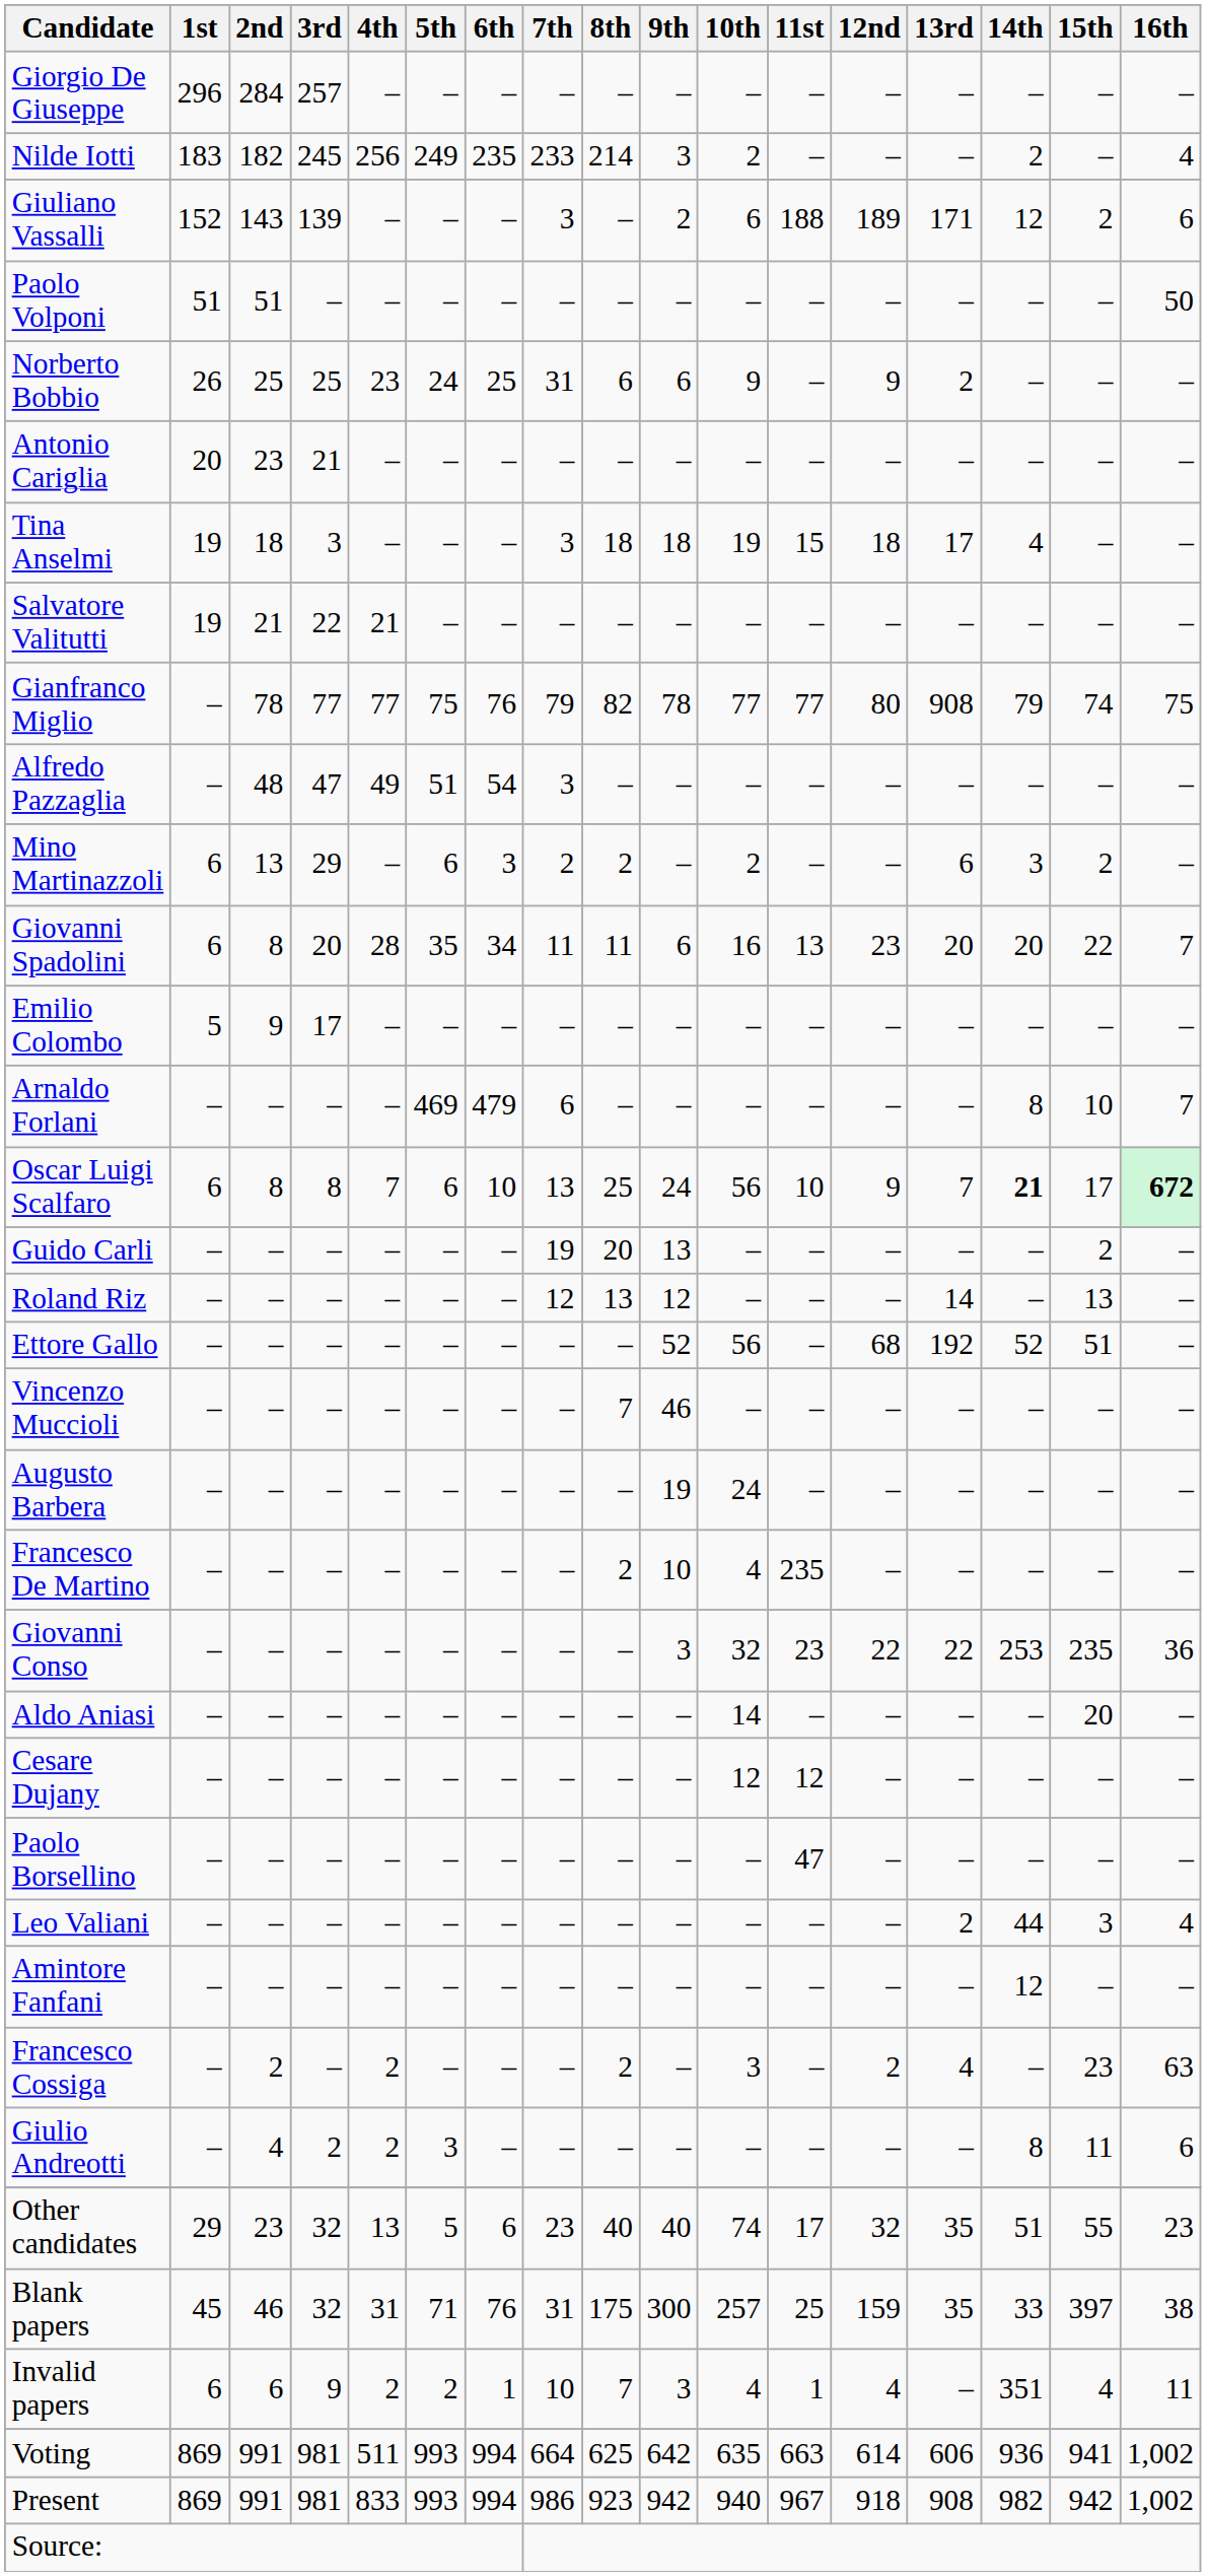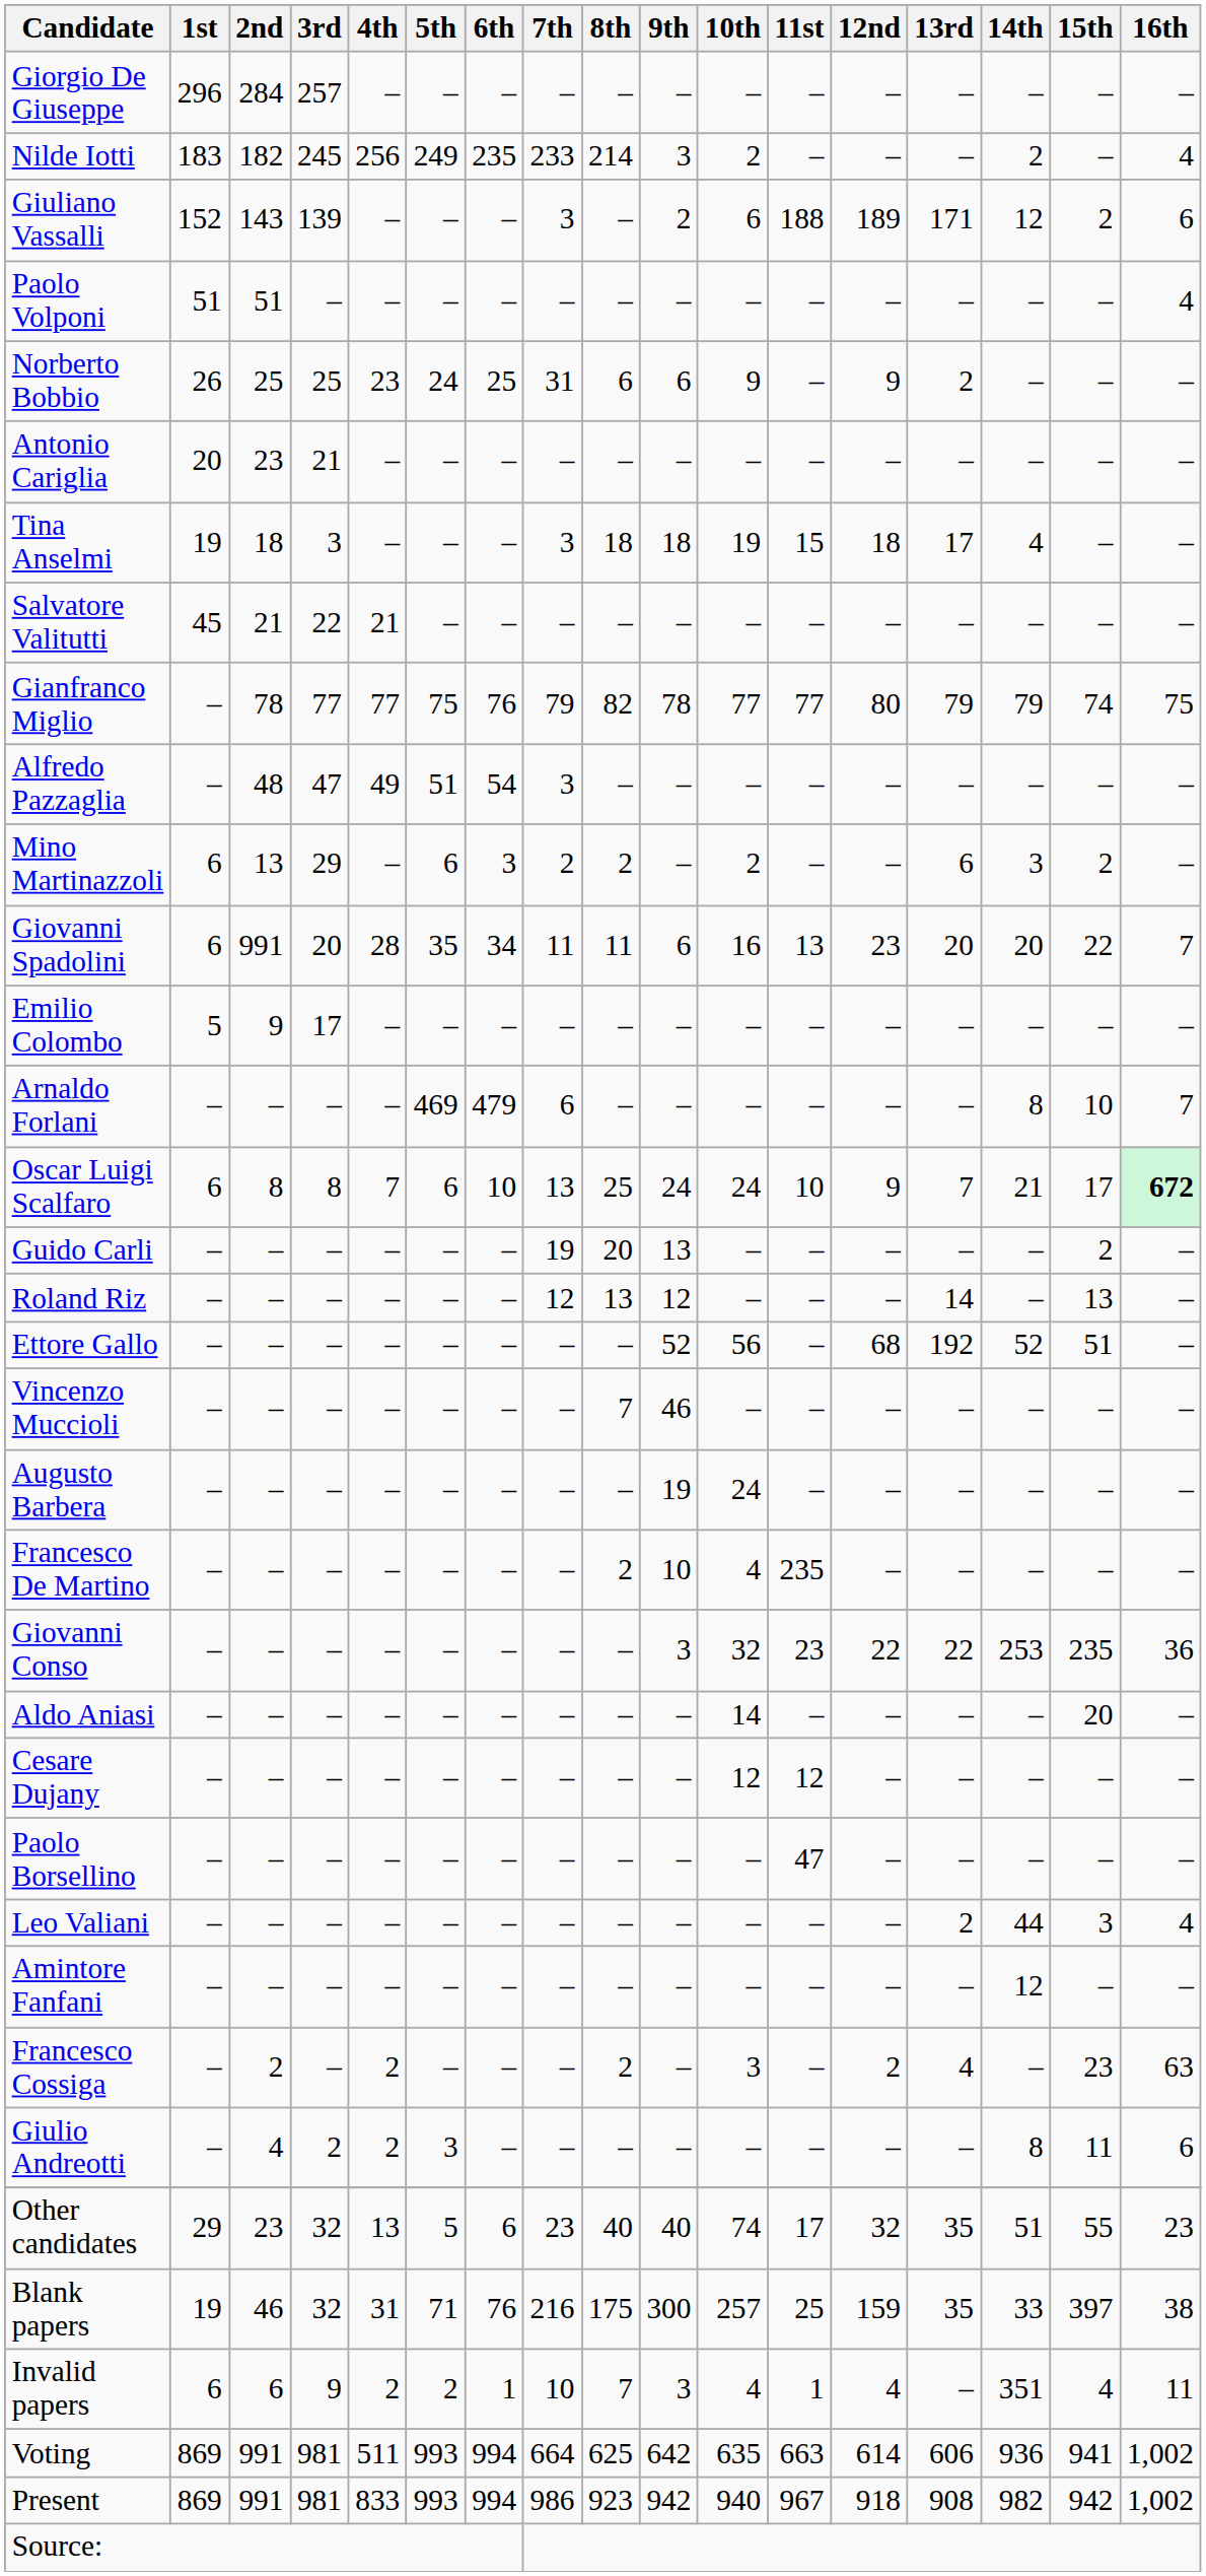 <table class="wikitable sortable" style=text-align:right>
 <tr>
 <th>Candidate</th>
 <th>1st</th>
 <th>2nd</th>
 <th>3rd</th>
 <th data-sort-type="number">4th</th>
 <th data-sort-type="number">5th</th>
 <th data-sort-type="number">6th</th>
 <th data-sort-type="number">7th</th>
 <th data-sort-type="number">8th</th>
 <th data-sort-type="number">9th</th>
 <th data-sort-type="number">10th</th>
 <th data-sort-type="number">11st</th>
 <th data-sort-type="number">12nd</th>
 <th data-sort-type="number">13rd</th>
 <th data-sort-type="number">14th</th>
 <th data-sort-type="number">15th</th>
 <th data-sort-type="number">16th</th>
 </tr>
 <tr>
 <td align=left><a href='#'>Giorgio De Giuseppe</a></td>
 <td>296</td>
 <td>284</td>
 <td>257</td>
 <td>–</td>
 <td>–</td>
 <td>–</td>
 <td>–</td>
 <td>–</td>
 <td>–</td>
 <td>–</td>
 <td>–</td>
 <td>–</td>
 <td>–</td>
 <td>–</td>
 <td>–</td>
 <td>–</td>
 </tr>
 <tr>
 <td align=left><a href='#'>Nilde Iotti</a></td>
 <td>183</td>
 <td>182</td>
 <td>245</td>
 <td>256</td>
 <td>249</td>
 <td>235</td>
 <td>233</td>
 <td>214</td>
 <td>3</td>
 <td>2</td>
 <td>–</td>
 <td>–</td>
 <td>–</td>
 <td>2</td>
 <td>–</td>
 <td>4</td>
 </tr>
 <tr>
 <td align=left><a href='#'>Giuliano Vassalli</a></td>
 <td>152</td>
 <td>143</td>
 <td>139</td>
 <td>–</td>
 <td>–</td>
 <td>–</td>
 <td>3</td>
 <td>–</td>
 <td>2</td>
 <td>6</td>
 <td>188</td>
 <td>189</td>
 <td>171</td>
 <td>12</td>
 <td>2</td>
 <td>6</td>
 </tr>
 <tr>
 <td align=left><a href='#'>Paolo Volponi</a></td>
 <td>51</td>
 <td>51</td>
 <td>–</td>
 <td>–</td>
 <td>–</td>
 <td>–</td>
 <td>–</td>
 <td>–</td>
 <td>–</td>
 <td>–</td>
 <td>–</td>
 <td>–</td>
 <td>–</td>
 <td>–</td>
 <td>–</td>
-<td>50</td>
+<td>4</td>
 </tr>
 <tr>
 <td align=left><a href='#'>Norberto Bobbio</a></td>
 <td>26</td>
 <td>25</td>
 <td>25</td>
 <td>23</td>
 <td>24</td>
 <td>25</td>
 <td>31</td>
 <td>6</td>
 <td>6</td>
 <td>9</td>
 <td>–</td>
 <td>9</td>
 <td>2</td>
 <td>–</td>
 <td>–</td>
 <td>–</td>
 </tr>
 <tr>
 <td align=left><a href='#'>Antonio Cariglia</a></td>
 <td>20</td>
 <td>23</td>
 <td>21</td>
 <td>–</td>
 <td>–</td>
 <td>–</td>
 <td>–</td>
 <td>–</td>
 <td>–</td>
 <td>–</td>
 <td>–</td>
 <td>–</td>
 <td>–</td>
 <td>–</td>
 <td>–</td>
 <td>–</td>
 </tr>
 <tr>
 <td align=left><a href='#'>Tina Anselmi</a></td>
 <td>19</td>
 <td>18</td>
 <td>3</td>
 <td>–</td>
 <td>–</td>
 <td>–</td>
 <td>3</td>
 <td>18</td>
 <td>18</td>
 <td>19</td>
 <td>15</td>
 <td>18</td>
 <td>17</td>
 <td>4</td>
 <td>–</td>
 <td>–</td>
 </tr>
 <tr>
 <td align=left><a href='#'>Salvatore Valitutti</a></td>
-<td>19</td>
+<td>45</td>
 <td>21</td>
 <td>22</td>
 <td>21</td>
 <td>–</td>
 <td>–</td>
 <td>–</td>
 <td>–</td>
 <td>–</td>
 <td>–</td>
 <td>–</td>
 <td>–</td>
 <td>–</td>
 <td>–</td>
 <td>–</td>
 <td>–</td>
 </tr>
 <tr>
 <td align=left><a href='#'>Gianfranco Miglio</a></td>
 <td>–</td>
 <td>78</td>
 <td>77</td>
 <td>77</td>
 <td>75</td>
 <td>76</td>
 <td>79</td>
 <td>82</td>
 <td>78</td>
 <td>77</td>
 <td>77</td>
 <td>80</td>
-<td>908</td>
+<td>79</td>
 <td>79</td>
 <td>74</td>
 <td>75</td>
 </tr>
 <tr>
 <td align=left><a href='#'>Alfredo Pazzaglia</a></td>
 <td>–</td>
 <td>48</td>
 <td>47</td>
 <td>49</td>
 <td>51</td>
 <td>54</td>
 <td>3</td>
 <td>–</td>
 <td>–</td>
 <td>–</td>
 <td>–</td>
 <td>–</td>
 <td>–</td>
 <td>–</td>
 <td>–</td>
 <td>–</td>
 </tr>
 <tr>
 <td align=left><a href='#'>Mino Martinazzoli</a></td>
 <td>6</td>
 <td>13</td>
 <td>29</td>
 <td>–</td>
 <td>6</td>
 <td>3</td>
 <td>2</td>
 <td>2</td>
 <td>–</td>
 <td>2</td>
 <td>–</td>
 <td>–</td>
 <td>6</td>
 <td>3</td>
 <td>2</td>
 <td>–</td>
 </tr>
 <tr>
 <td align=left><a href='#'>Giovanni Spadolini</a></td>
 <td>6</td>
-<td>8</td>
+<td>991</td>
 <td>20</td>
 <td>28</td>
 <td>35</td>
 <td>34</td>
 <td>11</td>
 <td>11</td>
 <td>6</td>
 <td>16</td>
 <td>13</td>
 <td>23</td>
 <td>20</td>
 <td>20</td>
 <td>22</td>
 <td>7</td>
 </tr>
 <tr>
 <td align=left><a href='#'>Emilio Colombo</a></td>
 <td>5</td>
 <td>9</td>
 <td>17</td>
 <td>–</td>
 <td>–</td>
 <td>–</td>
 <td>–</td>
 <td>–</td>
 <td>–</td>
 <td>–</td>
 <td>–</td>
 <td>–</td>
 <td>–</td>
 <td>–</td>
 <td>–</td>
 <td>–</td>
 </tr>
 <tr>
 <td align=left><a href='#'>Arnaldo Forlani</a></td>
 <td>–</td>
 <td>–</td>
 <td>–</td>
 <td>–</td>
 <td>469</td>
 <td>479</td>
 <td>6</td>
 <td>–</td>
 <td>–</td>
 <td>–</td>
 <td>–</td>
 <td>–</td>
 <td>–</td>
 <td>8</td>
 <td>10</td>
 <td>7</td>
 </tr>
 <tr>
 <td align=left><a href='#'>Oscar Luigi Scalfaro</a></td>
 <td>6</td>
 <td>8</td>
 <td>8</td>
 <td>7</td>
 <td>6</td>
 <td>10</td>
 <td>13</td>
 <td>25</td>
 <td>24</td>
-<td>56</td>
+<td>24</td>
 <td>10</td>
 <td>9</td>
 <td>7</td>
-<td><strong>21</strong></td>
+<td>21</td>
 <td>17</td>
 <td bgcolor=#CEF6D8><strong>672</strong></td>
 </tr>
 <tr>
 <td align=left><a href='#'>Guido Carli</a></td>
 <td>–</td>
 <td>–</td>
 <td>–</td>
 <td>–</td>
 <td>–</td>
 <td>–</td>
 <td>19</td>
 <td>20</td>
 <td>13</td>
 <td>–</td>
 <td>–</td>
 <td>–</td>
 <td>–</td>
 <td>–</td>
 <td>2</td>
 <td>–</td>
 </tr>
 <tr>
 <td align=left><a href='#'>Roland Riz</a></td>
 <td>–</td>
 <td>–</td>
 <td>–</td>
 <td>–</td>
 <td>–</td>
 <td>–</td>
 <td>12</td>
 <td>13</td>
 <td>12</td>
 <td>–</td>
 <td>–</td>
 <td>–</td>
 <td>14</td>
 <td>–</td>
 <td>13</td>
 <td>–</td>
 </tr>
 <tr>
 <td align=left><a href='#'>Ettore Gallo</a></td>
 <td>–</td>
 <td>–</td>
 <td>–</td>
 <td>–</td>
 <td>–</td>
 <td>–</td>
 <td>–</td>
 <td>–</td>
 <td>52</td>
 <td>56</td>
 <td>–</td>
 <td>68</td>
 <td>192</td>
 <td>52</td>
 <td>51</td>
 <td>–</td>
 </tr>
 <tr>
 <td align=left><a href='#'>Vincenzo Muccioli</a></td>
 <td>–</td>
 <td>–</td>
 <td>–</td>
 <td>–</td>
 <td>–</td>
 <td>–</td>
 <td>–</td>
 <td>7</td>
 <td>46</td>
 <td>–</td>
 <td>–</td>
 <td>–</td>
 <td>–</td>
 <td>–</td>
 <td>–</td>
 <td>–</td>
 </tr>
 <tr>
 <td align=left><a href='#'>Augusto Barbera</a></td>
 <td>–</td>
 <td>–</td>
 <td>–</td>
 <td>–</td>
 <td>–</td>
 <td>–</td>
 <td>–</td>
 <td>–</td>
 <td>19</td>
 <td>24</td>
 <td>–</td>
 <td>–</td>
 <td>–</td>
 <td>–</td>
 <td>–</td>
 <td>–</td>
 </tr>
 <tr>
 <td align=left><a href='#'>Francesco De Martino</a></td>
 <td>–</td>
 <td>–</td>
 <td>–</td>
 <td>–</td>
 <td>–</td>
 <td>–</td>
 <td>–</td>
 <td>2</td>
 <td>10</td>
 <td>4</td>
 <td>235</td>
 <td>–</td>
 <td>–</td>
 <td>–</td>
 <td>–</td>
 <td>–</td>
 </tr>
 <tr>
 <td align=left><a href='#'>Giovanni Conso</a></td>
 <td>–</td>
 <td>–</td>
 <td>–</td>
 <td>–</td>
 <td>–</td>
 <td>–</td>
 <td>–</td>
 <td>–</td>
 <td>3</td>
 <td>32</td>
 <td>23</td>
 <td>22</td>
 <td>22</td>
 <td>253</td>
 <td>235</td>
 <td>36</td>
 </tr>
 <tr>
 <td align=left><a href='#'>Aldo Aniasi</a></td>
 <td>–</td>
 <td>–</td>
 <td>–</td>
 <td>–</td>
 <td>–</td>
 <td>–</td>
 <td>–</td>
 <td>–</td>
 <td>–</td>
 <td>14</td>
 <td>–</td>
 <td>–</td>
 <td>–</td>
 <td>–</td>
 <td>20</td>
 <td>–</td>
 </tr>
 <tr>
 <td align=left><a href='#'>Cesare Dujany</a></td>
 <td>–</td>
 <td>–</td>
 <td>–</td>
 <td>–</td>
 <td>–</td>
 <td>–</td>
 <td>–</td>
 <td>–</td>
 <td>–</td>
 <td>12</td>
 <td>12</td>
 <td>–</td>
 <td>–</td>
 <td>–</td>
 <td>–</td>
 <td>–</td>
 </tr>
 <tr>
 <td align=left><a href='#'>Paolo Borsellino</a></td>
 <td>–</td>
 <td>–</td>
 <td>–</td>
 <td>–</td>
 <td>–</td>
 <td>–</td>
 <td>–</td>
 <td>–</td>
 <td>–</td>
 <td>–</td>
 <td>47</td>
 <td>–</td>
 <td>–</td>
 <td>–</td>
 <td>–</td>
 <td>–</td>
 </tr>
 <tr>
 <td align=left><a href='#'>Leo Valiani</a></td>
 <td>–</td>
 <td>–</td>
 <td>–</td>
 <td>–</td>
 <td>–</td>
 <td>–</td>
 <td>–</td>
 <td>–</td>
 <td>–</td>
 <td>–</td>
 <td>–</td>
 <td>–</td>
 <td>2</td>
 <td>44</td>
 <td>3</td>
 <td>4</td>
 </tr>
 <tr>
 <td align=left><a href='#'>Amintore Fanfani</a></td>
 <td>–</td>
 <td>–</td>
 <td>–</td>
 <td>–</td>
 <td>–</td>
 <td>–</td>
 <td>–</td>
 <td>–</td>
 <td>–</td>
 <td>–</td>
 <td>–</td>
 <td>–</td>
 <td>–</td>
 <td>12</td>
 <td>–</td>
 <td>–</td>
 </tr>
 <tr>
 <td align=left><a href='#'>Francesco Cossiga</a></td>
 <td>–</td>
 <td>2</td>
 <td>–</td>
 <td>2</td>
 <td>–</td>
 <td>–</td>
 <td>–</td>
 <td>2</td>
 <td>–</td>
 <td>3</td>
 <td>–</td>
 <td>2</td>
 <td>4</td>
 <td>–</td>
 <td>23</td>
 <td>63</td>
 </tr>
 <tr>
 <td align=left><a href='#'>Giulio Andreotti</a></td>
 <td>–</td>
 <td>4</td>
 <td>2</td>
 <td>2</td>
 <td>3</td>
 <td>–</td>
 <td>–</td>
 <td>–</td>
 <td>–</td>
 <td>–</td>
 <td>–</td>
 <td>–</td>
 <td>–</td>
 <td>8</td>
 <td>11</td>
 <td>6</td>
 </tr>
 <tr>
 </tr>
 <tr class="sortbottom">
 <td align=left>Other candidates</td>
 <td>29</td>
 <td>23</td>
 <td>32</td>
 <td>13</td>
 <td>5</td>
 <td>6</td>
 <td>23</td>
 <td>40</td>
 <td>40</td>
 <td>74</td>
 <td>17</td>
 <td>32</td>
 <td>35</td>
 <td>51</td>
 <td>55</td>
 <td>23</td>
 </tr>
 <tr class="sortbottom">
 <td align=left>Blank papers</td>
-<td>45</td>
+<td>19</td>
 <td>46</td>
 <td>32</td>
 <td>31</td>
 <td>71</td>
 <td>76</td>
-<td>31</td>
+<td>216</td>
 <td>175</td>
 <td>300</td>
 <td>257</td>
 <td>25</td>
 <td>159</td>
 <td>35</td>
 <td>33</td>
 <td>397</td>
 <td>38</td>
 </tr>
 <tr class="sortbottom">
 <td align=left>Invalid papers</td>
 <td>6</td>
 <td>6</td>
 <td>9</td>
 <td>2</td>
 <td>2</td>
 <td>1</td>
 <td>10</td>
 <td>7</td>
 <td>3</td>
 <td>4</td>
 <td>1</td>
 <td>4</td>
 <td>–</td>
 <td>351</td>
 <td>4</td>
 <td>11</td>
 </tr>
 <tr class="sortbottom">
 <td align=left>Voting</td>
 <td>869</td>
 <td>991</td>
 <td>981</td>
 <td>511</td>
 <td>993</td>
 <td>994</td>
 <td>664</td>
 <td>625</td>
 <td>642</td>
 <td>635</td>
 <td>663</td>
 <td>614</td>
 <td>606</td>
 <td>936</td>
 <td>941</td>
 <td>1,002</td>
 </tr>
 <tr class="sortbottom">
 <td align=left>Present</td>
 <td>869</td>
 <td>991</td>
 <td>981</td>
 <td>833</td>
 <td>993</td>
 <td>994</td>
 <td>986</td>
 <td>923</td>
 <td>942</td>
 <td>940</td>
 <td>967</td>
 <td>918</td>
 <td>908</td>
 <td>982</td>
 <td>942</td>
 <td>1,002</td>
 </tr>
 <tr class="sortbottom">
 <td align=left colspan=7>Source: </td>
 </tr>
 </table>
